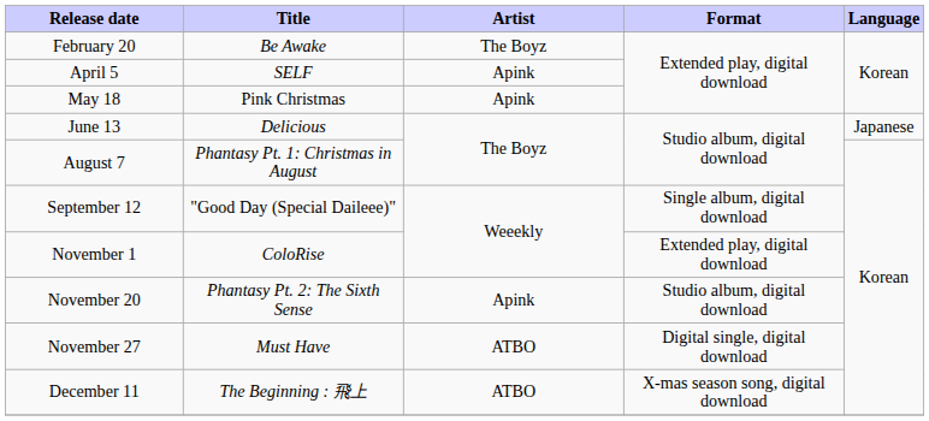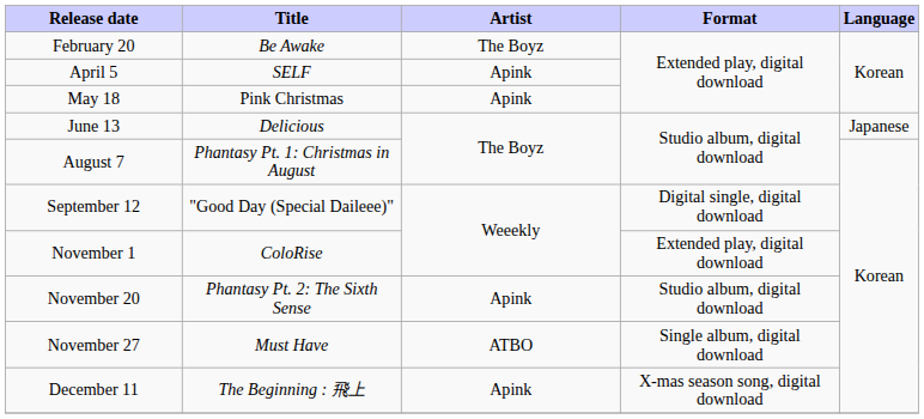 <table class="wikitable" style="text-align:center">
 <tr>
 <th style="background:#CCF" width=20%>Release date</th>
 <th style="background:#CCF" width=25%>Title</th>
 <th style="background:#CCF" width=25%>Artist</th>
 <th style="background:#CCF" width=25%>Format</th>
 <th style="background:#CCF" width=25%>Language</th>
 </tr>
 <tr>
 <td>February 20</td>
 <td><em>Be Awake</em></td>
 <td>The Boyz</td>
 <td rowspan="3">Extended play, digital download</td>
 <td rowspan="3">Korean</td>
 </tr>
 <tr>
 <td>April 5</td>
 <td><em>SELF</em></td>
 <td>Apink</td>
 </tr>
 <tr>
 <td>May 18</td>
 <td>Pink Christmas</td>
 <td>Apink</td>
 </tr>
 <tr>
 <td>June 13</td>
 <td><em> Delicious </em></td>
 <td rowspan="2">The Boyz</td>
 <td rowspan="2">Studio album, digital download</td>
 <td>Japanese</td>
 </tr>
 <tr>
 <td>August 7</td>
 <td><em>Phantasy Pt. 1: Christmas in August</em></td>
 <td rowspan="6">Korean</td>
 </tr>
 <tr>
 <td>September 12</td>
 <td>"Good Day (Special Daileee)"</td>
 <td rowspan="2">Weeekly</td>
-<td>Single album, digital download</td>
+<td>Digital single, digital download</td>
 </tr>
 <tr>
 <td>November 1</td>
 <td><em>ColoRise</em></td>
 <td>Extended play, digital download</td>
 </tr>
 <tr>
 <td>November 20</td>
 <td><em>Phantasy Pt. 2: The Sixth Sense</em></td>
 <td>Apink</td>
 <td>Studio album, digital download</td>
 </tr>
 <tr>
 <td>November 27</td>
 <td><em>Must Have</em></td>
 <td>ATBO</td>
-<td>Digital single, digital download</td>
+<td>Single album, digital download</td>
 </tr>
 <tr>
 <td>December 11</td>
 <td><em>The Beginning : 飛上</em></td>
-<td>ATBO</td>
+<td>Apink</td>
 <td>X-mas season song, digital download</td>
 </tr>
 <tr>
 </tr>
 </table>
